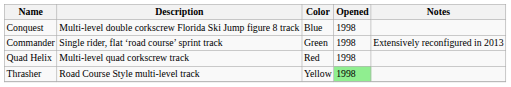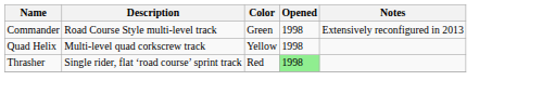 <table class="wikitable sortable">
 <tr>
 <th>Name</th>
 <th>Description</th>
 <th>Color</th>
 <th>Opened</th>
 <th>Notes</th>
 </tr>
 <tr>
-<td>Conquest</td>
-<td>Multi-level double corkscrew Florida Ski Jump figure 8 track</td>
-<td>Blue</td>
-<td>1998</td>
-<td></td>
-</tr>
-<tr>
 <td>Commander</td>
-<td>Single rider, flat ‘road course’ sprint track</td>
+<td>Road Course Style multi-level track</td>
 <td>Green</td>
 <td>1998</td>
 <td>Extensively reconfigured in 2013</td>
 </tr>
 <tr>
 <td>Quad Helix</td>
 <td>Multi-level quad corkscrew track</td>
-<td>Red</td>
+<td>Yellow</td>
 <td>1998</td>
 <td></td>
 </tr>
 <tr>
 <td>Thrasher</td>
-<td>Road Course Style multi-level track</td>
-<td>Yellow</td>
+<td>Single rider, flat ‘road course’ sprint track</td>
+<td>Red</td>
 <td style="background: lightgreen;">1998</td>
 <td></td>
 </tr>
 <tr>
 </tr>
 </table>
